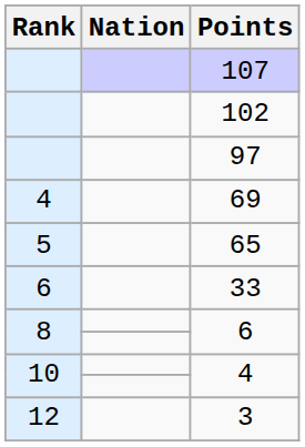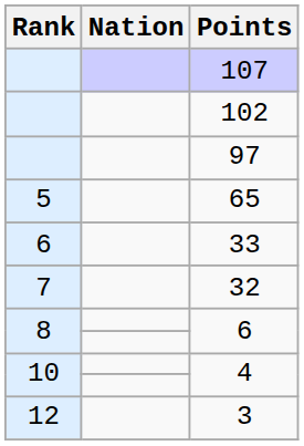 <table class="wikitable sortable" style="text-align:center">
 <tr>
 <th>Rank</th>
 <th>Nation</th>
 <th>Points</th>
 </tr>
 <tr style="background-color:#ccccff">
 <td bgcolor = DDEEFF></td>
 <td align=left></td>
 <td>107</td>
 </tr>
 <tr>
 <td bgcolor = DDEEFF></td>
 <td align=left></td>
 <td>102</td>
 </tr>
 <tr>
 <td bgcolor = DDEEFF></td>
 <td align=left></td>
 <td>97</td>
 </tr>
 <tr>
-<td bgcolor = DDEEFF>4</td>
-<td align=left></td>
-<td>69</td>
-</tr>
-<tr>
 <td bgcolor = DDEEFF>5</td>
 <td align=left></td>
 <td>65</td>
 </tr>
 <tr>
 <td bgcolor = DDEEFF>6</td>
 <td align=left></td>
 <td>33</td>
+</tr>
+<tr>
+<td bgcolor = DDEEFF>7</td>
+<td align=left></td>
+<td>32</td>
 </tr>
 <tr>
 <td rowspan=2 bgcolor = DDEEFF>8</td>
 <td align=left></td>
 <td rowspan=2>6</td>
 </tr>
 <tr>
 <td align=left></td>
 </tr>
 <tr>
 <td rowspan=2 bgcolor = DDEEFF>10</td>
 <td align=left></td>
 <td rowspan=2>4</td>
 </tr>
 <tr>
 <td align=left></td>
 </tr>
 <tr>
 <td bgcolor = DDEEFF>12</td>
 <td align=left></td>
 <td>3</td>
 </tr>
 </table>
